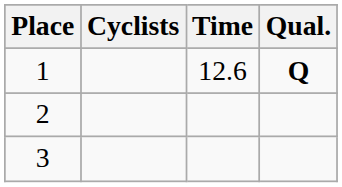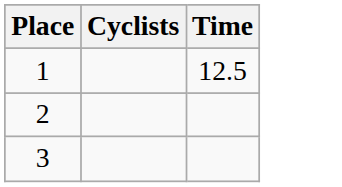 <table class=wikitable style="text-align:center">
 <tr>
 <th>Place</th>
 <th>Cyclists</th>
 <th>Time</th>
-<th>Qual.</th>
 </tr>
 <tr>
 <td>1</td>
 <td align=left></td>
-<td>12.6</td>
-<td><strong>Q</strong></td>
+<td>12.5</td>
 </tr>
 <tr>
 <td>2</td>
 <td align=left></td>
-<td></td>
 <td></td>
 </tr>
 <tr>
 <td>3</td>
 <td align=left></td>
 <td></td>
-<td></td>
 </tr>
 </table>
